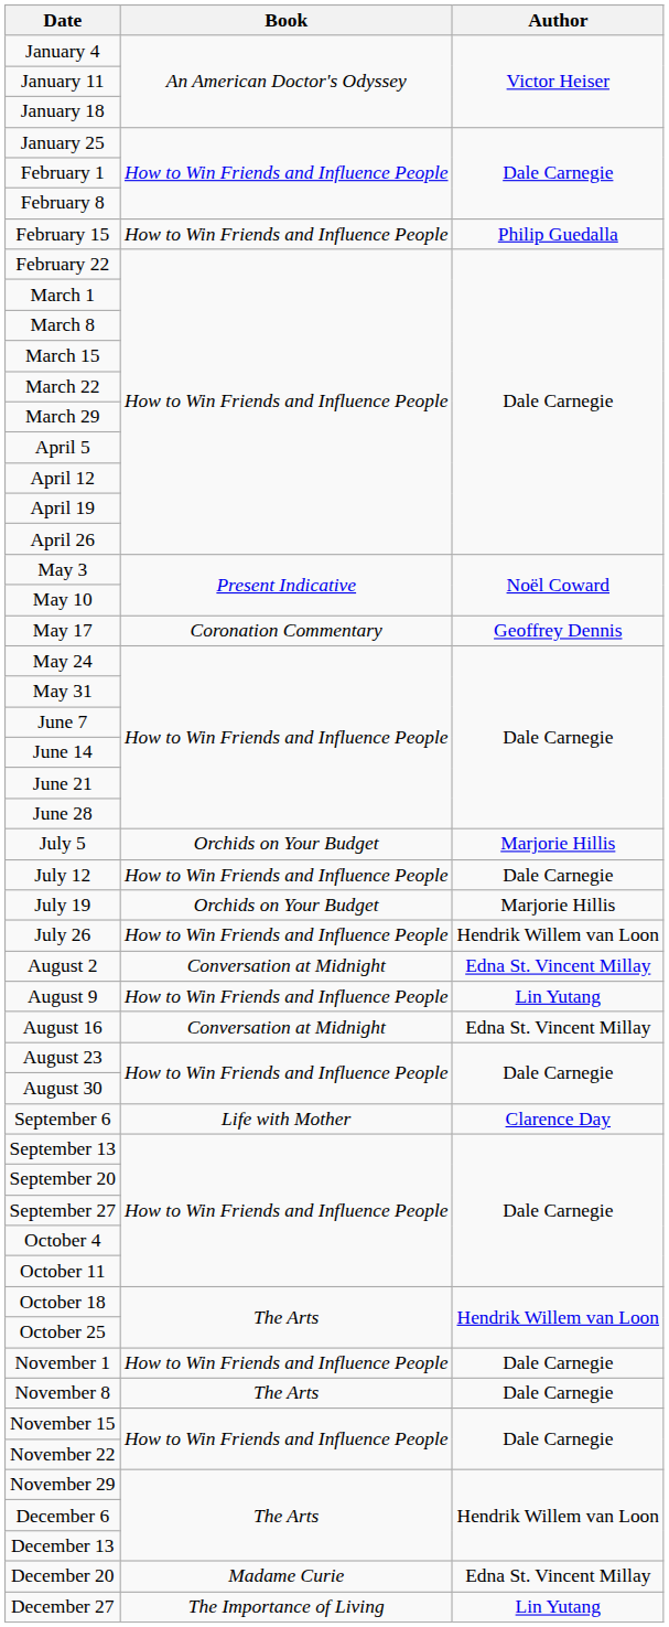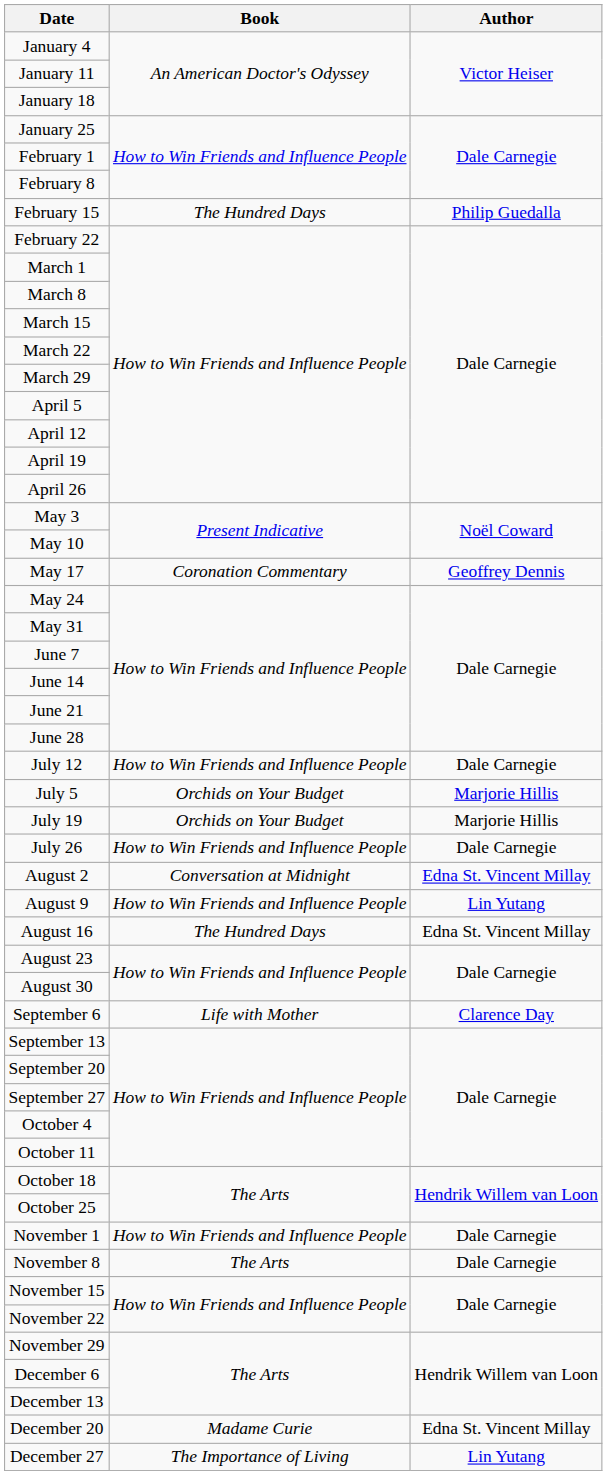 <table class="wikitable sortable" style="text-align: center">
 <tr>
 <th>Date</th>
 <th>Book</th>
 <th>Author</th>
 </tr>
 <tr>
 <td>January 4</td>
 <td rowspan=3><em>An American Doctor's Odyssey</em></td>
 <td rowspan=3><a href='#'>Victor Heiser</a></td>
 </tr>
 <tr>
 <td>January 11</td>
 </tr>
 <tr>
 <td>January 18</td>
 </tr>
 <tr>
 <td>January 25</td>
 <td rowspan=3><em><a href='#'>How to Win Friends and Influence People</a></em></td>
 <td rowspan=3><a href='#'>Dale Carnegie</a></td>
 </tr>
 <tr>
 <td>February 1</td>
 </tr>
 <tr>
 <td>February 8</td>
 </tr>
 <tr>
 <td>February 15</td>
-<td><em>How to Win Friends and Influence People</em></td>
+<td><em>The Hundred Days</em></td>
 <td><a href='#'>Philip Guedalla</a></td>
 </tr>
 <tr>
 <td>February 22</td>
 <td rowspan=10><em>How to Win Friends and Influence People</em></td>
 <td rowspan=10>Dale Carnegie</td>
 </tr>
 <tr>
 <td>March 1</td>
 </tr>
 <tr>
 <td>March 8</td>
 </tr>
 <tr>
 <td>March 15</td>
 </tr>
 <tr>
 <td>March 22</td>
 </tr>
 <tr>
 <td>March 29</td>
 </tr>
 <tr>
 <td>April 5</td>
 </tr>
 <tr>
 <td>April 12</td>
 </tr>
 <tr>
 <td>April 19</td>
 </tr>
 <tr>
 <td>April 26</td>
 </tr>
 <tr>
 <td>May 3</td>
 <td rowspan=2><em><a href='#'>Present Indicative</a></em></td>
 <td rowspan=2><a href='#'>Noël Coward</a></td>
 </tr>
 <tr>
 <td>May 10</td>
 </tr>
 <tr>
 <td>May 17</td>
 <td><em>Coronation Commentary</em></td>
 <td><a href='#'>Geoffrey Dennis</a></td>
 </tr>
 <tr>
 <td>May 24</td>
 <td rowspan=6><em>How to Win Friends and Influence People</em></td>
 <td rowspan=6>Dale Carnegie</td>
 </tr>
 <tr>
 <td>May 31</td>
 </tr>
 <tr>
 <td>June 7</td>
 </tr>
 <tr>
 <td>June 14</td>
 </tr>
 <tr>
 <td>June 21</td>
 </tr>
 <tr>
 <td>June 28</td>
 </tr>
 <tr>
+<td>July 12</td>
+<td><em>How to Win Friends and Influence People</em></td>
+<td>Dale Carnegie</td>
+</tr>
+<tr>
 <td>July 5</td>
 <td><em>Orchids on Your Budget</em></td>
 <td><a href='#'>Marjorie Hillis</a></td>
-</tr>
-<tr>
-<td>July 12</td>
-<td><em>How to Win Friends and Influence People</em></td>
-<td>Dale Carnegie</td>
 </tr>
 <tr>
 <td>July 19</td>
 <td><em>Orchids on Your Budget</em></td>
 <td>Marjorie Hillis</td>
 </tr>
 <tr>
 <td>July 26</td>
 <td><em>How to Win Friends and Influence People</em></td>
-<td>Hendrik Willem van Loon</td>
+<td>Dale Carnegie</td>
 </tr>
 <tr>
 <td>August 2</td>
 <td><em>Conversation at Midnight</em></td>
 <td><a href='#'>Edna St. Vincent Millay</a></td>
 </tr>
 <tr>
 <td>August 9</td>
 <td><em>How to Win Friends and Influence People</em></td>
 <td><a href='#'>Lin Yutang</a></td>
 </tr>
 <tr>
 <td>August 16</td>
-<td><em>Conversation at Midnight</em></td>
+<td><em>The Hundred Days</em></td>
 <td>Edna St. Vincent Millay</td>
 </tr>
 <tr>
 <td>August 23</td>
 <td rowspan=2><em>How to Win Friends and Influence People</em></td>
 <td rowspan=2>Dale Carnegie</td>
 </tr>
 <tr>
 <td>August 30</td>
 </tr>
 <tr>
 <td>September 6</td>
 <td><em>Life with Mother</em></td>
 <td><a href='#'>Clarence Day</a></td>
 </tr>
 <tr>
 <td>September 13</td>
 <td rowspan=5><em>How to Win Friends and Influence People</em></td>
 <td rowspan=5>Dale Carnegie</td>
 </tr>
 <tr>
 <td>September 20</td>
 </tr>
 <tr>
 <td>September 27</td>
 </tr>
 <tr>
 <td>October 4</td>
 </tr>
 <tr>
 <td>October 11</td>
 </tr>
 <tr>
 <td>October 18</td>
 <td rowspan=2><em>The Arts</em></td>
 <td rowspan=2><a href='#'>Hendrik Willem van Loon</a></td>
 </tr>
 <tr>
 <td>October 25</td>
 </tr>
 <tr>
 <td>November 1</td>
 <td><em>How to Win Friends and Influence People</em></td>
 <td>Dale Carnegie</td>
 </tr>
 <tr>
 <td>November 8</td>
 <td><em>The Arts</em></td>
 <td>Dale Carnegie</td>
 </tr>
 <tr>
 <td>November 15</td>
 <td rowspan=2><em>How to Win Friends and Influence People</em></td>
 <td rowspan=2>Dale Carnegie</td>
 </tr>
 <tr>
 <td>November 22</td>
 </tr>
 <tr>
 <td>November 29</td>
 <td rowspan=3><em>The Arts</em></td>
 <td rowspan=3>Hendrik Willem van Loon</td>
 </tr>
 <tr>
 <td>December 6</td>
 </tr>
 <tr>
 <td>December 13</td>
 </tr>
 <tr>
 <td>December 20</td>
 <td><em>Madame Curie</em></td>
 <td>Edna St. Vincent Millay</td>
 </tr>
 <tr>
 <td>December 27</td>
 <td><em>The Importance of Living</em></td>
 <td><a href='#'>Lin Yutang</a></td>
 </tr>
 </table>
